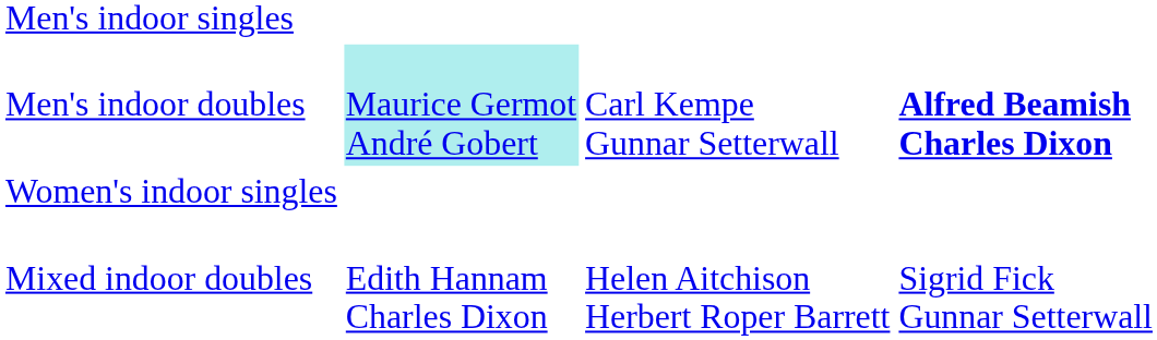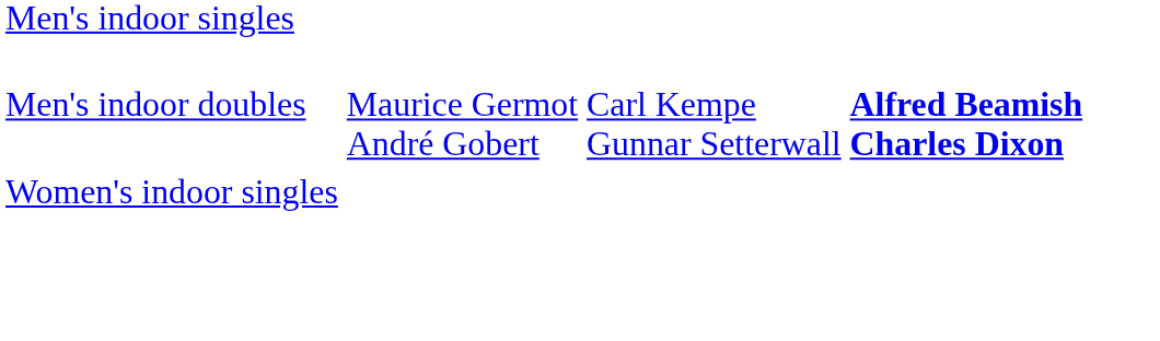 <table>
 <tr>
 <td><a href='#'>Men's indoor singles</a></td>
 <td></td>
 <td></td>
 <td></td>
 </tr>
 <tr>
 <td><a href='#'>Men's indoor doubles</a></td>
-<td style="background: paleturquoise;"><br><a href='#'>Maurice Germot</a> <br> <a href='#'>André Gobert</a></td>
+<td><br><a href='#'>Maurice Germot</a> <br> <a href='#'>André Gobert</a></td>
 <td><br><a href='#'>Carl Kempe</a> <br> <a href='#'>Gunnar Setterwall</a></td>
 <td><strong><br><a href='#'>Alfred Beamish</a> <br> <a href='#'>Charles Dixon</a></strong></td>
 </tr>
 <tr>
 <td><a href='#'>Women's indoor singles</a></td>
 <td></td>
 <td></td>
 <td></td>
 </tr>
-<tr>
-<td><a href='#'>Mixed indoor doubles</a></td>
-<td><br><a href='#'>Edith Hannam</a> <br> <a href='#'>Charles Dixon</a></td>
-<td><br><a href='#'>Helen Aitchison</a> <br> <a href='#'>Herbert Roper Barrett</a></td>
-<td><br><a href='#'>Sigrid Fick</a> <br> <a href='#'>Gunnar Setterwall</a></td>
-</tr>
 </table>
